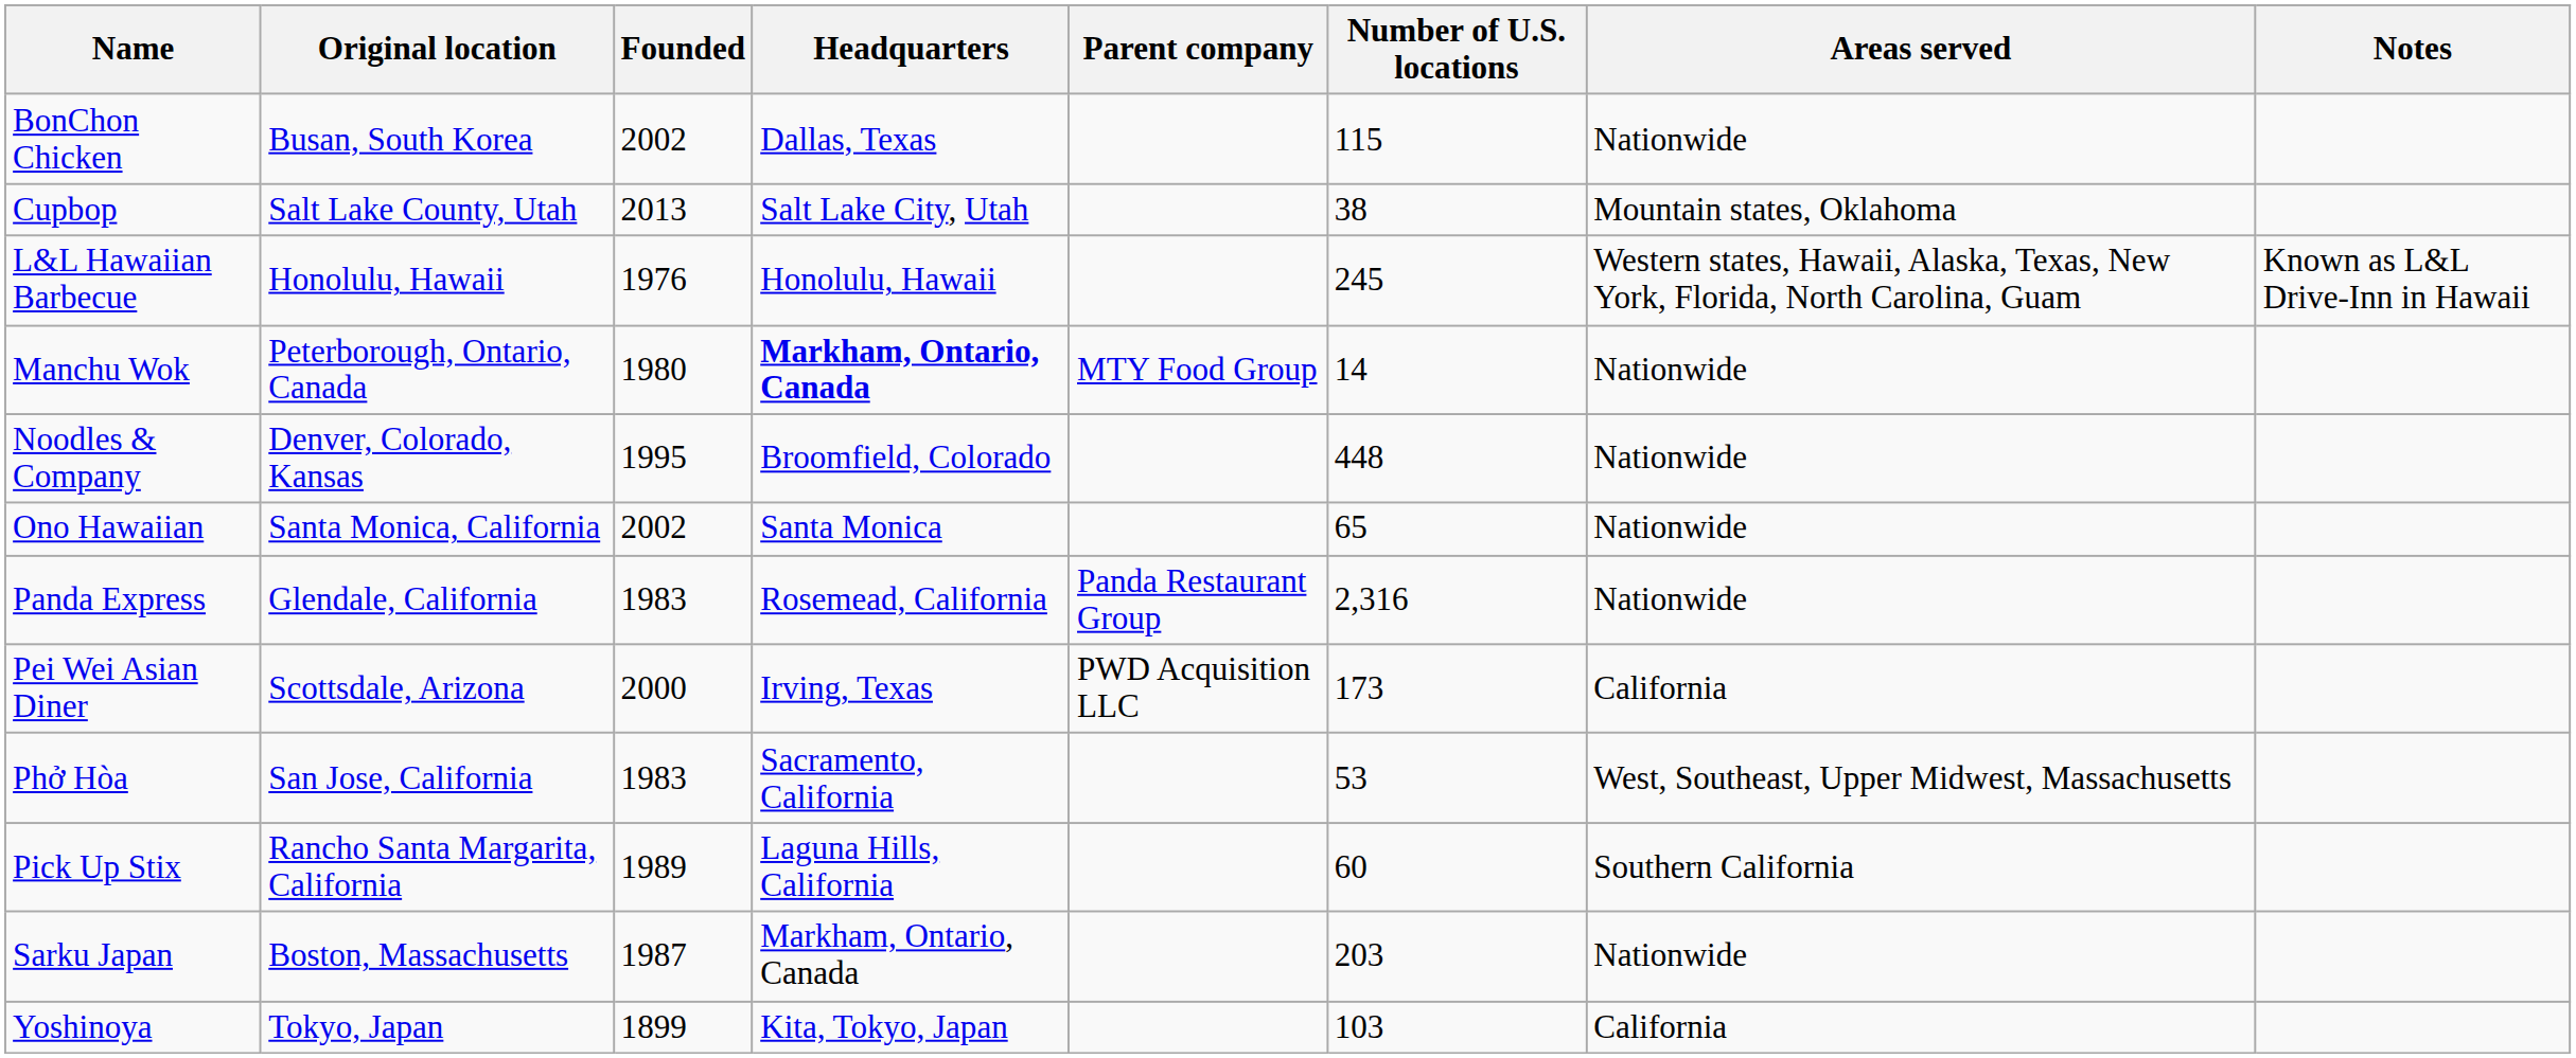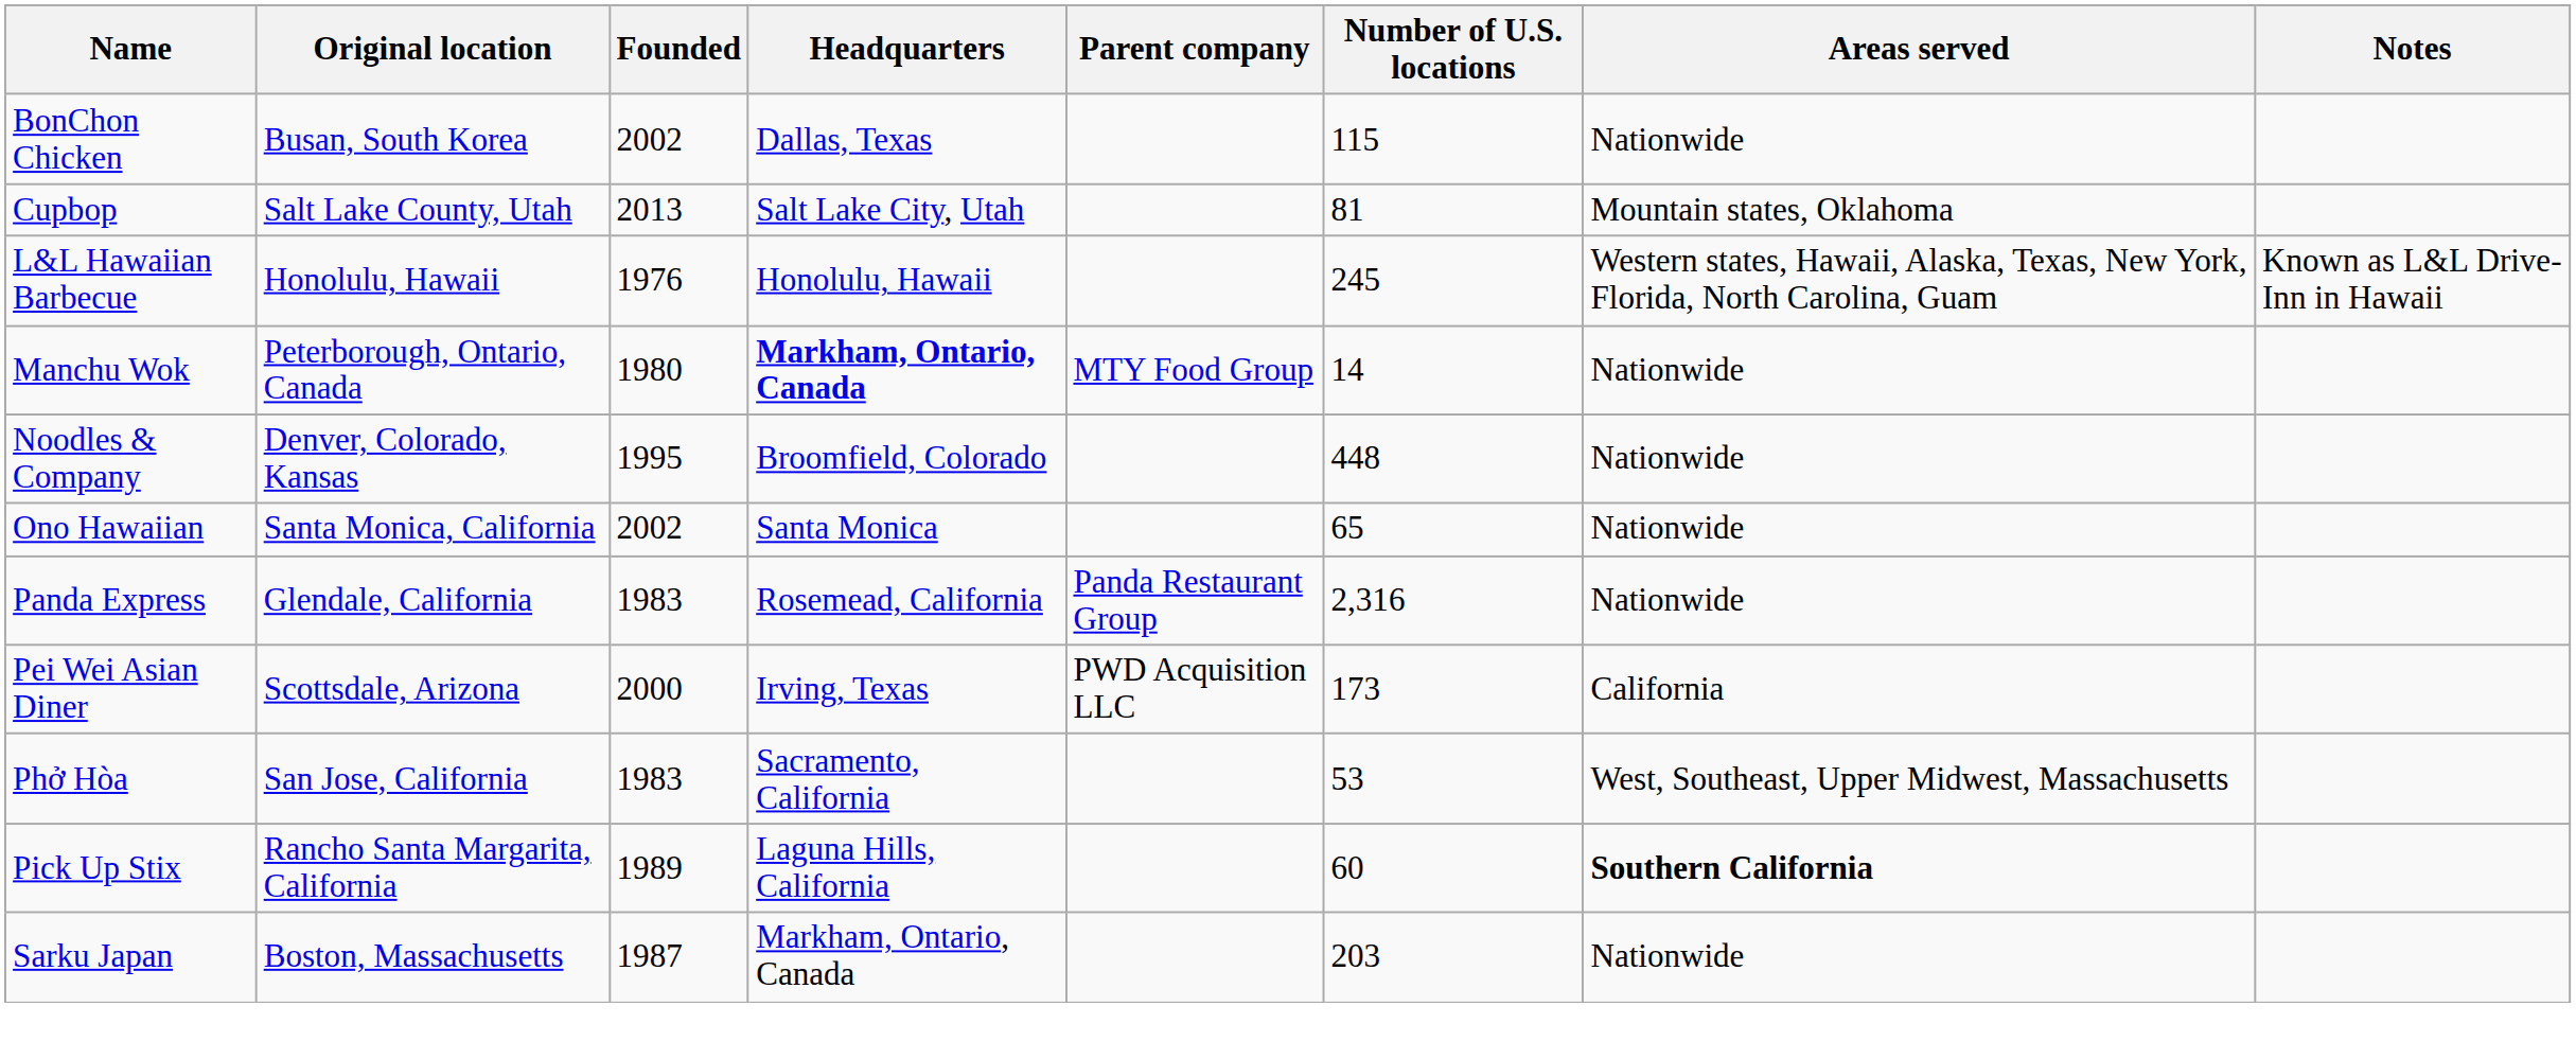 <table class="wikitable sortable">
 <tr>
 <th>Name</th>
 <th>Original location</th>
 <th>Founded</th>
 <th>Headquarters</th>
 <th>Parent company</th>
 <th data-sort-type="number">Number of U.S. locations</th>
 <th>Areas served</th>
 <th>Notes</th>
 </tr>
 <tr>
 <td><a href='#'>BonChon Chicken</a></td>
 <td><a href='#'>Busan, South Korea</a></td>
 <td>2002</td>
 <td><a href='#'>Dallas, Texas</a></td>
 <td></td>
 <td>115</td>
 <td>Nationwide</td>
 <td></td>
 </tr>
 <tr>
 <td><a href='#'>Cupbop</a></td>
 <td><a href='#'>Salt Lake County, Utah</a></td>
 <td>2013</td>
 <td><a href='#'>Salt Lake City</a>, <a href='#'>Utah</a></td>
 <td></td>
-<td>38</td>
+<td>81</td>
 <td>Mountain states, Oklahoma</td>
 <td></td>
 </tr>
 <tr>
 <td><a href='#'>L&L Hawaiian Barbecue</a></td>
 <td><a href='#'>Honolulu, Hawaii</a></td>
 <td>1976</td>
 <td><a href='#'>Honolulu, Hawaii</a></td>
 <td></td>
 <td>245</td>
 <td>Western states, Hawaii, Alaska, Texas, New York, Florida, North Carolina, Guam</td>
 <td>Known as L&L Drive-Inn in Hawaii</td>
 </tr>
 <tr>
 <td><a href='#'>Manchu Wok</a></td>
 <td><a href='#'>Peterborough, Ontario, Canada</a></td>
 <td>1980</td>
 <td><strong><a href='#'>Markham, Ontario, Canada</a></strong></td>
 <td><a href='#'>MTY Food Group</a></td>
 <td>14</td>
 <td>Nationwide</td>
 <td></td>
 </tr>
 <tr>
 <td><a href='#'>Noodles & Company</a></td>
 <td><a href='#'>Denver, Colorado, Kansas</a></td>
 <td>1995</td>
 <td><a href='#'>Broomfield, Colorado</a></td>
 <td></td>
 <td>448</td>
 <td>Nationwide</td>
 <td></td>
 </tr>
 <tr>
 <td><a href='#'>Ono Hawaiian</a></td>
 <td><a href='#'>Santa Monica, California</a></td>
 <td>2002</td>
 <td><a href='#'>Santa Monica</a></td>
 <td></td>
 <td>65</td>
 <td>Nationwide</td>
 <td></td>
 </tr>
 <tr>
 <td><a href='#'>Panda Express</a></td>
 <td><a href='#'>Glendale, California</a></td>
 <td>1983</td>
 <td><a href='#'>Rosemead, California</a></td>
 <td><a href='#'>Panda Restaurant Group</a></td>
 <td>2,316</td>
 <td>Nationwide</td>
 <td></td>
 </tr>
 <tr>
 <td><a href='#'>Pei Wei Asian Diner</a></td>
 <td><a href='#'>Scottsdale, Arizona</a></td>
 <td>2000</td>
 <td><a href='#'>Irving, Texas</a></td>
 <td>PWD Acquisition LLC</td>
 <td>173</td>
 <td>California</td>
 <td></td>
 </tr>
 <tr>
 <td><a href='#'>Phở Hòa</a></td>
 <td><a href='#'>San Jose, California</a></td>
 <td>1983</td>
 <td><a href='#'>Sacramento, California</a></td>
 <td></td>
 <td>53</td>
 <td>West, Southeast, Upper Midwest, Massachusetts</td>
 <td></td>
 </tr>
 <tr>
 <td><a href='#'>Pick Up Stix</a></td>
 <td><a href='#'>Rancho Santa Margarita, California</a></td>
 <td>1989</td>
 <td><a href='#'>Laguna Hills, California</a></td>
 <td></td>
 <td>60</td>
-<td>Southern California</td>
+<td><strong>Southern California</strong></td>
 <td></td>
 </tr>
 <tr>
 <td><a href='#'>Sarku Japan</a></td>
 <td><a href='#'>Boston, Massachusetts</a></td>
 <td>1987</td>
 <td><a href='#'>Markham, Ontario</a>, Canada</td>
 <td></td>
 <td>203</td>
 <td>Nationwide</td>
 <td></td>
 </tr>
-<tr>
-<td><a href='#'>Yoshinoya</a></td>
-<td><a href='#'>Tokyo, Japan</a></td>
-<td>1899</td>
-<td><a href='#'>Kita, Tokyo, Japan</a></td>
-<td></td>
-<td>103</td>
-<td>California</td>
-<td></td>
-</tr>
 </table>
